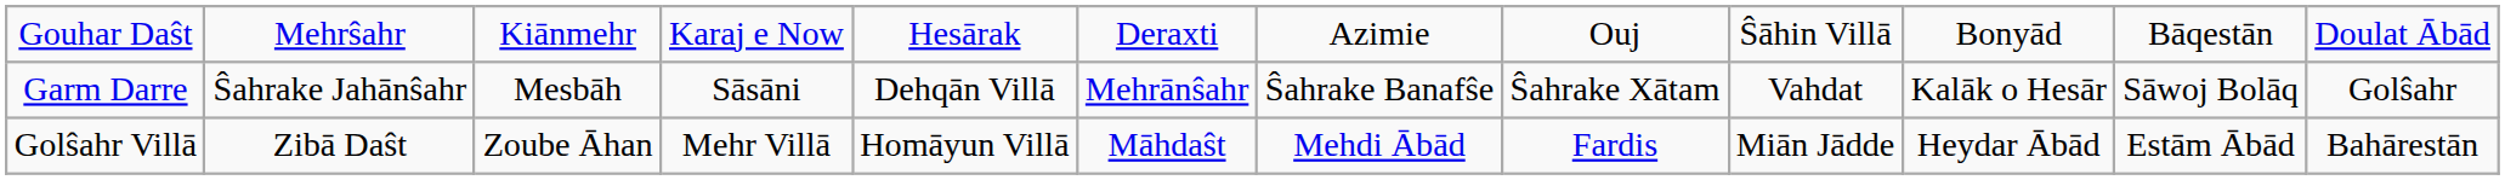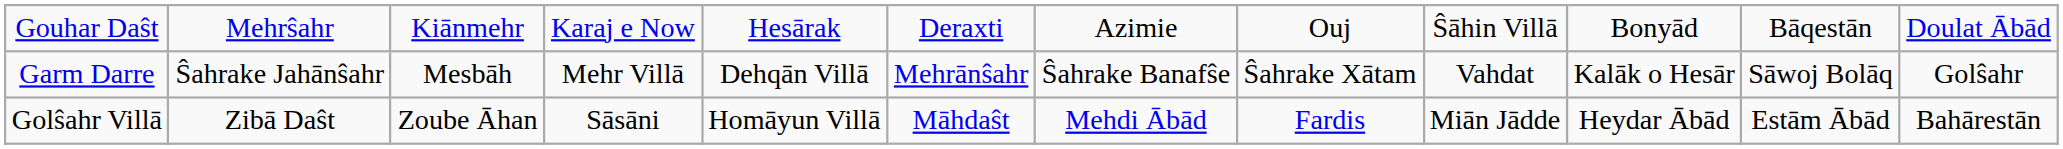 <table class="wikitable" style="font-size:80%; text-align:center">
 <tr>
 <td><a href='#'>Gouhar Daŝt</a></td>
 <td><a href='#'>Mehrŝahr</a></td>
 <td><a href='#'>Kiānmehr</a></td>
 <td><a href='#'>Karaj e Now</a></td>
 <td><a href='#'>Hesārak</a></td>
 <td><a href='#'>Deraxti</a></td>
 <td>Azimie</td>
 <td>Ouj</td>
 <td>Ŝāhin Villā</td>
 <td>Bonyād</td>
 <td>Bāqestān</td>
 <td><a href='#'>Doulat Ābād</a></td>
 </tr>
 <tr>
 <td><a href='#'>Garm Darre</a></td>
 <td>Ŝahrake Jahānŝahr</td>
 <td>Mesbāh</td>
-<td>Sāsāni</td>
+<td>Mehr Villā</td>
 <td>Dehqān Villā</td>
 <td><a href='#'>Mehrānŝahr</a></td>
 <td>Ŝahrake Banafŝe</td>
 <td>Ŝahrake Xātam</td>
 <td>Vahdat</td>
 <td>Kalāk o Hesār</td>
 <td>Sāwoj Bolāq</td>
 <td>Golŝahr</td>
 </tr>
 <tr>
 <td>Golŝahr Villā</td>
 <td>Zibā Daŝt</td>
 <td>Zoube Āhan</td>
-<td>Mehr Villā</td>
+<td>Sāsāni</td>
 <td>Homāyun Villā</td>
 <td><a href='#'>Māhdaŝt</a></td>
 <td><a href='#'>Mehdi Ābād</a></td>
 <td><a href='#'>Fardis</a></td>
 <td>Miān Jādde</td>
 <td>Heydar Ābād</td>
 <td>Estām Ābād</td>
 <td>Bahārestān</td>
 </tr>
 </table>
